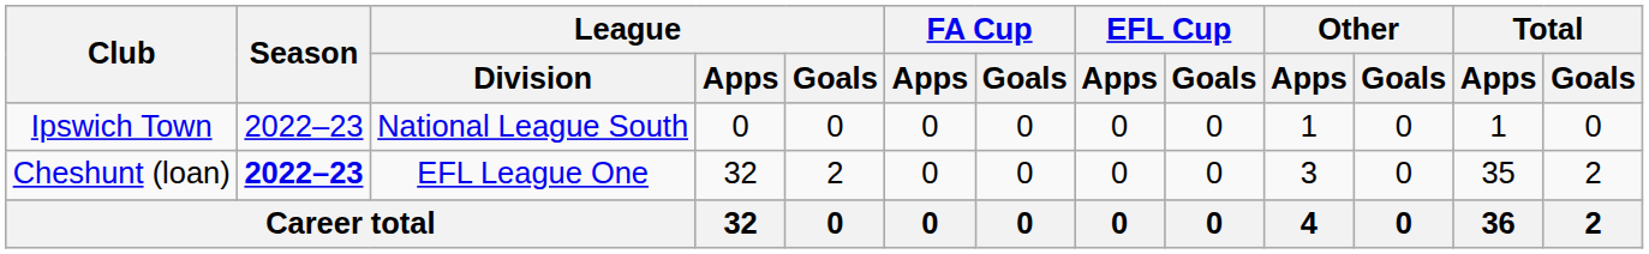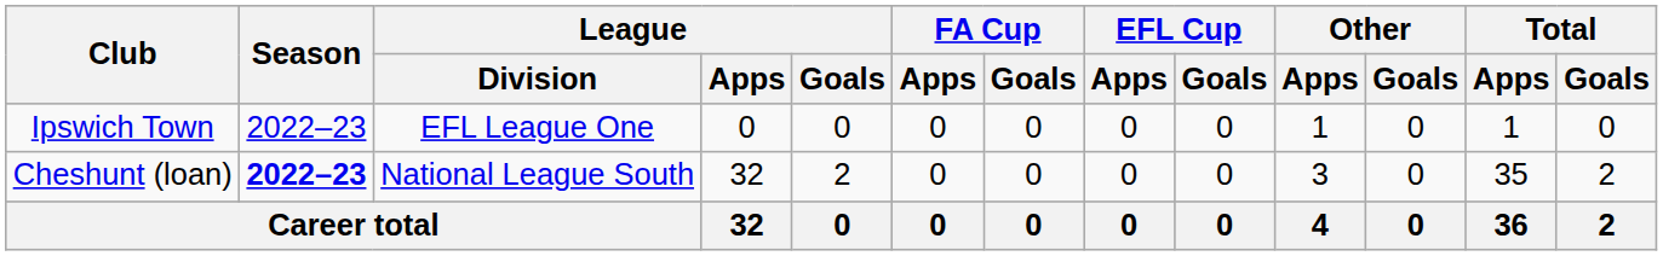 <table class="wikitable" style="text-align:center;">
 <tr>
 <th rowspan="2">Club</th>
 <th rowspan="2">Season</th>
 <th colspan="3">League</th>
 <th colspan="2"><a href='#'>FA Cup</a></th>
 <th colspan="2"><a href='#'>EFL Cup</a></th>
 <th colspan="2">Other</th>
 <th colspan="2">Total</th>
 </tr>
 <tr>
 <th>Division</th>
 <th>Apps</th>
 <th>Goals</th>
 <th>Apps</th>
 <th>Goals</th>
 <th>Apps</th>
 <th>Goals</th>
 <th>Apps</th>
 <th>Goals</th>
 <th>Apps</th>
 <th>Goals</th>
 </tr>
 <tr>
 <td><a href='#'>Ipswich Town</a></td>
 <td><a href='#'>2022–23</a></td>
-<td><a href='#'>National League South</a></td>
+<td><a href='#'>EFL League One</a></td>
 <td>0</td>
 <td>0</td>
 <td>0</td>
 <td>0</td>
 <td>0</td>
 <td>0</td>
 <td>1</td>
 <td>0</td>
 <td>1</td>
 <td>0</td>
 </tr>
 <tr>
 <td><a href='#'>Cheshunt</a> (loan)</td>
 <td><strong><a href='#'>2022–23</a></strong></td>
-<td><a href='#'>EFL League One</a></td>
+<td><a href='#'>National League South</a></td>
 <td>32</td>
 <td>2</td>
 <td>0</td>
 <td>0</td>
 <td>0</td>
 <td>0</td>
 <td>3</td>
 <td>0</td>
 <td>35</td>
 <td>2</td>
 </tr>
 <tr>
 <th colspan="3">Career total</th>
 <th>32</th>
 <th>0</th>
 <th>0</th>
 <th>0</th>
 <th>0</th>
 <th>0</th>
 <th>4</th>
 <th>0</th>
 <th>36</th>
 <th>2</th>
 </tr>
 </table>
